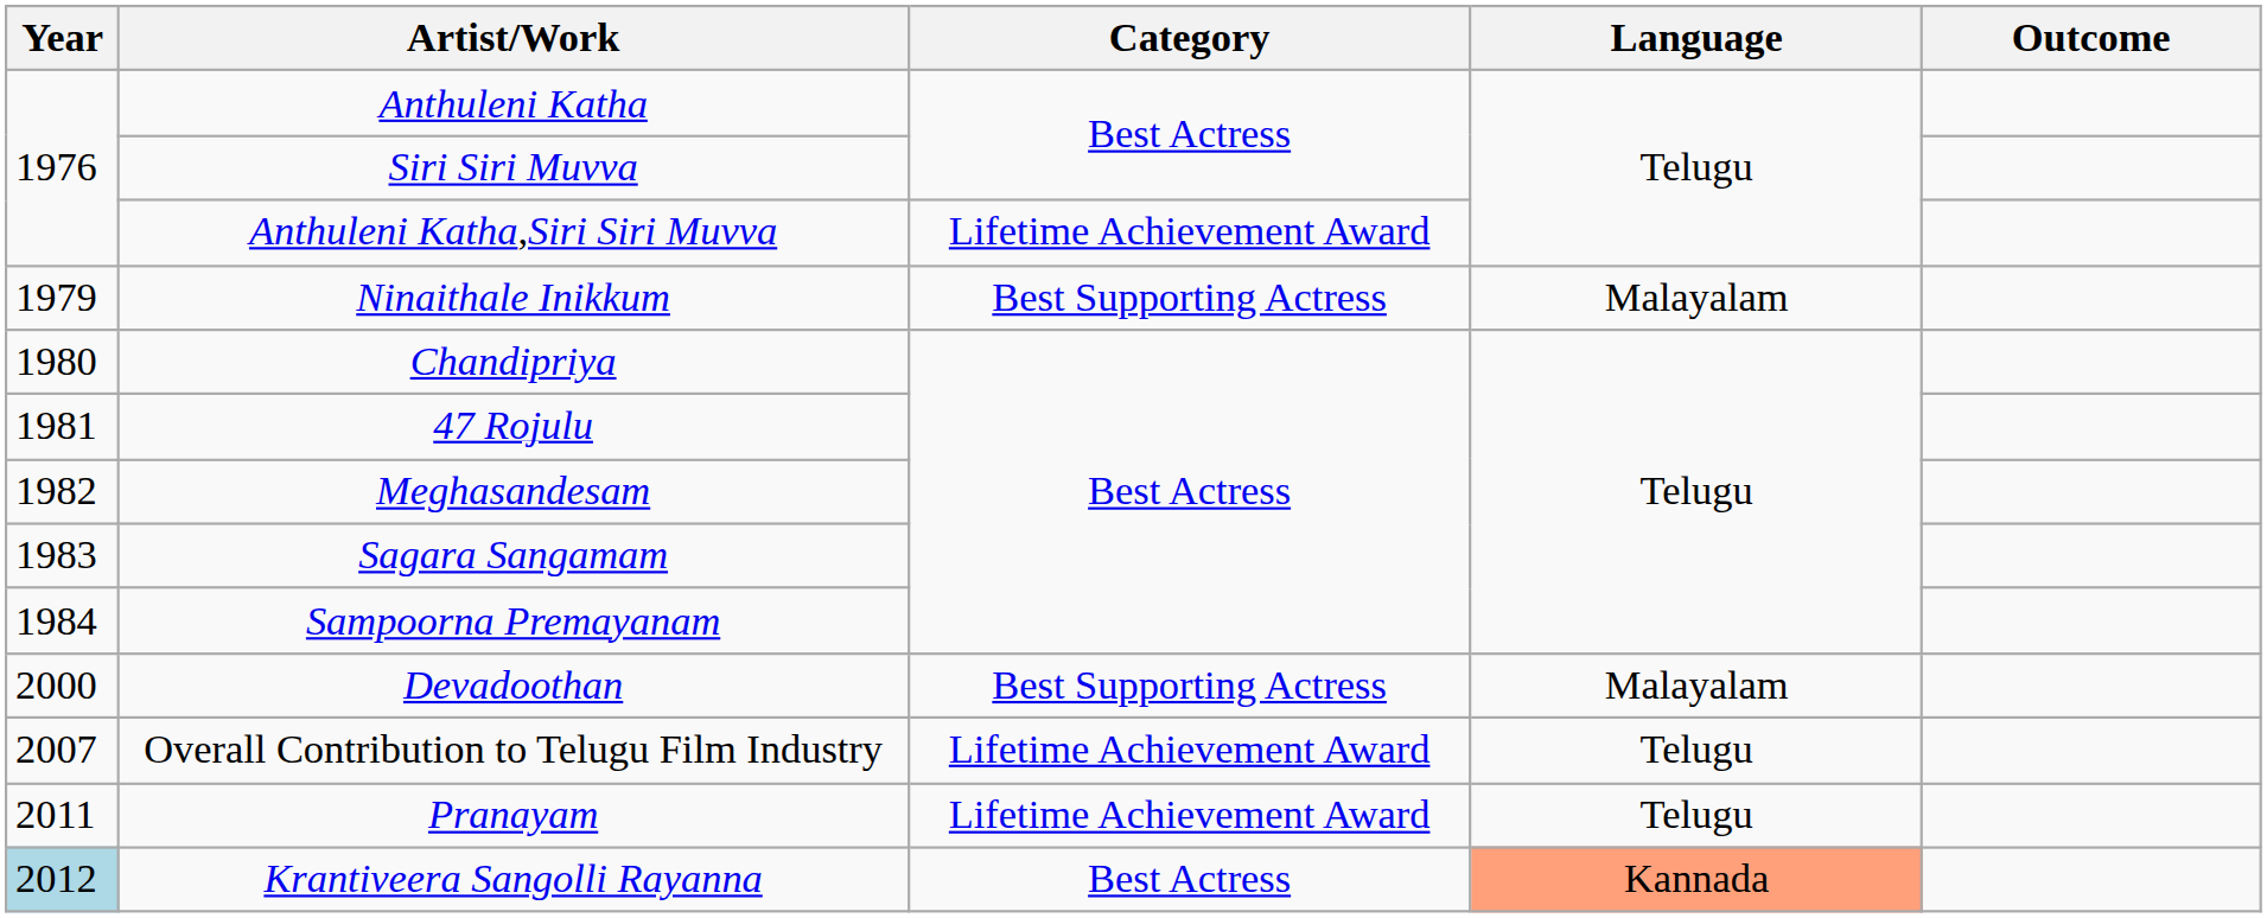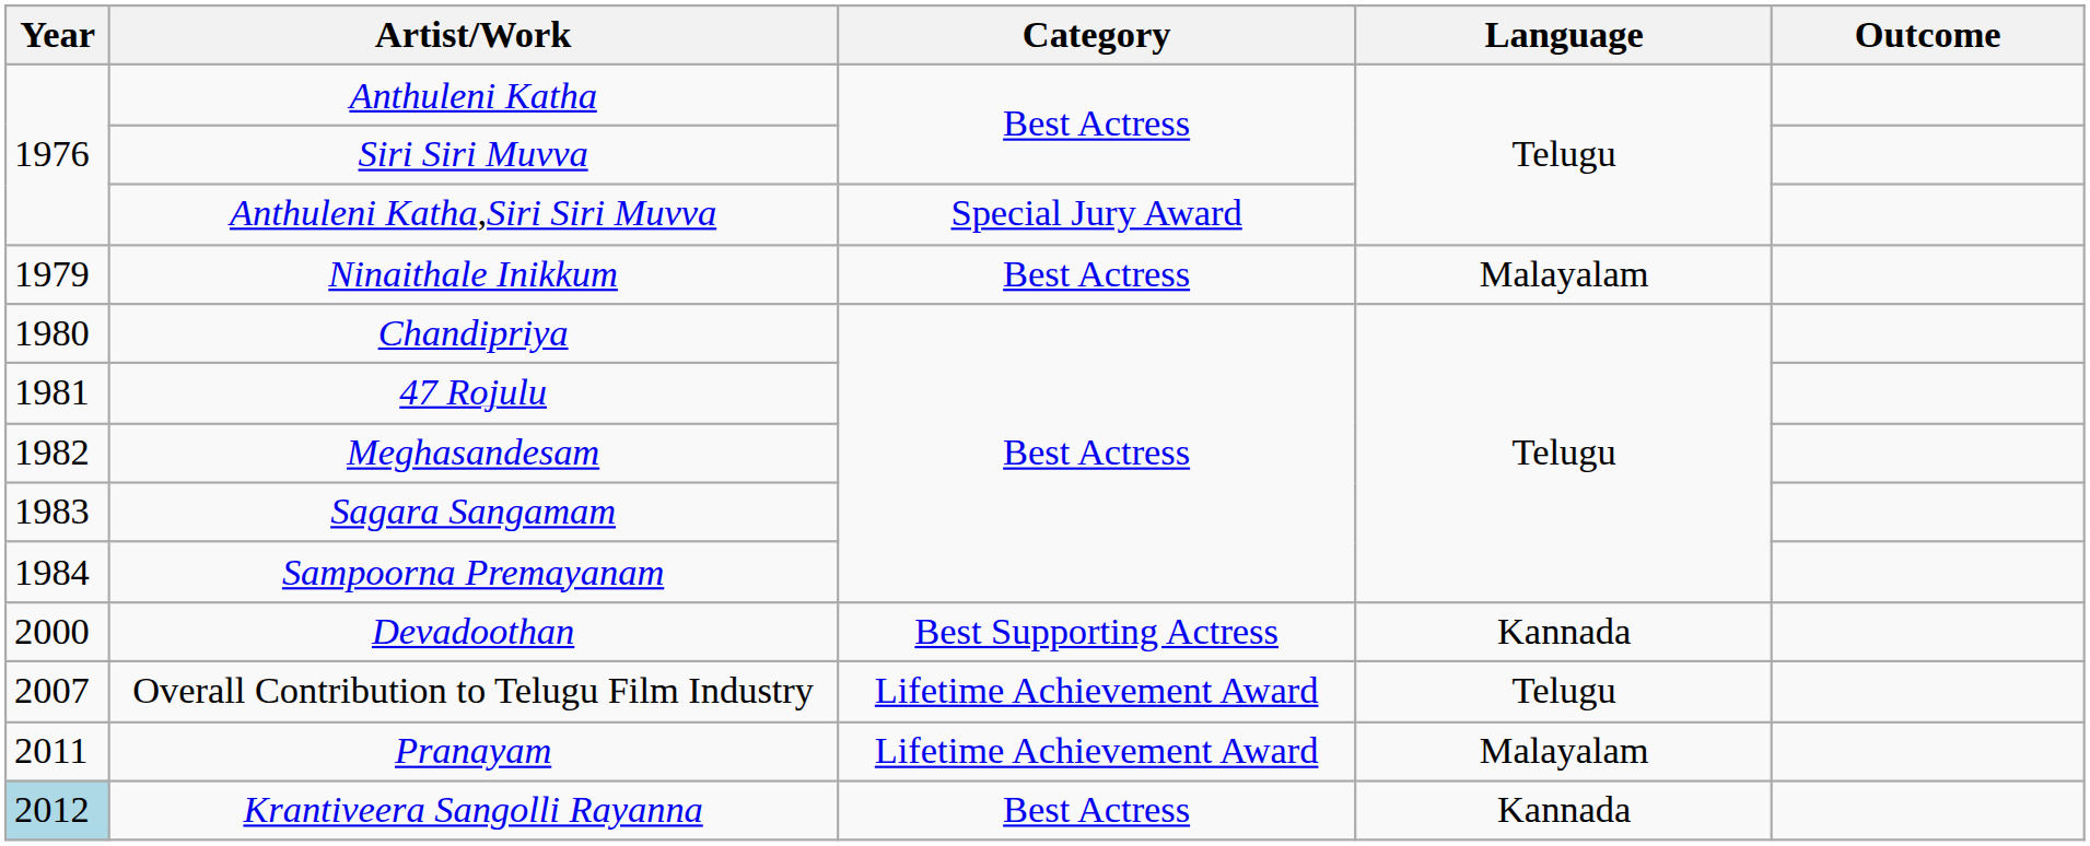 <table class="wikitable sortable" style="width:70%;">
 <tr>
 <th width=5%>Year</th>
 <th style="width:35%;">Artist/Work</th>
 <th style="width:25%;">Category</th>
 <th style="width:20%;">Language</th>
 <th style="width:15%;">Outcome</th>
 </tr>
 <tr>
 <td rowspan="3" style="text-align:left;">1976</td>
 <td style="text-align:center;"><em><a href='#'>Anthuleni Katha</a></em></td>
 <td rowspan="2" style="text-align:center;"><a href='#'>Best Actress</a></td>
 <td rowspan="3" style="text-align:center;">Telugu</td>
 <td></td>
 </tr>
 <tr>
 <td style="text-align:center;"><em><a href='#'>Siri Siri Muvva</a></em></td>
 <td></td>
 </tr>
 <tr>
 <td style="text-align:center;"><em><a href='#'>Anthuleni Katha</a></em>,<em><a href='#'>Siri Siri Muvva</a></em></td>
-<td style="text-align:center;"><a href='#'>Lifetime Achievement Award</a></td>
+<td style="text-align:center;"><a href='#'>Special Jury Award</a></td>
 <td></td>
 </tr>
 <tr>
 <td style="text-align:left;">1979</td>
 <td style="text-align:center;"><em><a href='#'>Ninaithale Inikkum</a></em></td>
-<td style="text-align:center;"><a href='#'>Best Supporting Actress</a></td>
+<td style="text-align:center;"><a href='#'>Best Actress</a></td>
 <td style="text-align:center;">Malayalam</td>
 <td></td>
 </tr>
 <tr>
 <td style="text-align:left;">1980</td>
 <td style="text-align:center;"><em><a href='#'>Chandipriya</a></em></td>
 <td rowspan="5" style="text-align:center;"><a href='#'>Best Actress</a></td>
 <td rowspan="5" style="text-align:center;">Telugu</td>
 <td></td>
 </tr>
 <tr>
 <td style="text-align:left;">1981</td>
 <td style="text-align:center;"><em><a href='#'>47 Rojulu</a></em></td>
 <td></td>
 </tr>
 <tr>
 <td style="text-align:left;">1982</td>
 <td style="text-align:center;"><em><a href='#'>Meghasandesam</a></em></td>
 <td></td>
 </tr>
 <tr>
 <td style="text-align:left;">1983</td>
 <td style="text-align:center;"><em><a href='#'>Sagara Sangamam</a></em></td>
 <td></td>
 </tr>
 <tr>
 <td style="text-align:left;">1984</td>
 <td style="text-align:center;"><em><a href='#'>Sampoorna Premayanam</a></em></td>
 <td></td>
 </tr>
 <tr>
 <td style="text-align:left;">2000</td>
 <td style="text-align:center;"><em><a href='#'>Devadoothan</a></em></td>
 <td style="text-align:center;"><a href='#'>Best Supporting Actress</a></td>
-<td style="text-align:center;">Malayalam</td>
+<td style="text-align:center;">Kannada</td>
 <td></td>
 </tr>
 <tr>
 <td style="text-align:left;">2007</td>
 <td style="text-align:center;">Overall Contribution to Telugu Film Industry</td>
 <td style="text-align:center;"><a href='#'>Lifetime Achievement Award</a></td>
 <td style="text-align:center;">Telugu</td>
 <td></td>
 </tr>
 <tr>
 <td style="text-align:left;">2011</td>
 <td style="text-align:center;"><em><a href='#'>Pranayam</a></em></td>
 <td style="text-align:center;"><a href='#'>Lifetime Achievement Award</a></td>
-<td style="text-align:center;">Telugu</td>
+<td style="text-align:center;">Malayalam</td>
 <td></td>
 </tr>
 <tr>
 <td style="background: lightblue; text-align:left;">2012</td>
 <td style="text-align:center;"><em><a href='#'>Krantiveera Sangolli Rayanna</a></em></td>
 <td style="text-align:center;"><a href='#'>Best Actress</a></td>
-<td style="background: lightsalmon; text-align:center;">Kannada</td>
+<td style="text-align:center;">Kannada</td>
 <td></td>
 </tr>
 </table>
